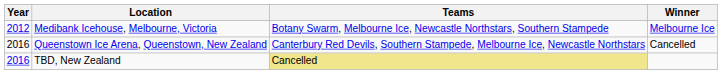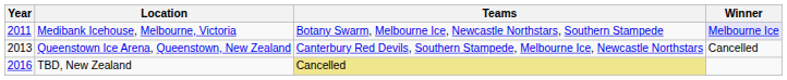 <table class="wikitable">
 <tr>
 <th>Year</th>
 <th>Location</th>
 <th>Teams</th>
 <th>Winner</th>
 </tr>
 <tr>
-<td><a href='#'>2012</a></td>
+<td><a href='#'>2011</a></td>
 <td><a href='#'>Medibank Icehouse</a>, <a href='#'>Melbourne, Victoria</a></td>
 <td><a href='#'>Botany Swarm</a>, <a href='#'>Melbourne Ice</a>, <a href='#'>Newcastle Northstars</a>, <a href='#'>Southern Stampede</a></td>
-<td><a href='#'>Melbourne Ice</a></td>
+<td style="background: lavender;"><a href='#'>Melbourne Ice</a></td>
 </tr>
 <tr>
-<td>2016</td>
+<td>2013</td>
 <td><a href='#'>Queenstown Ice Arena</a>, <a href='#'>Queenstown, New Zealand</a></td>
 <td><a href='#'>Canterbury Red Devils</a>, <a href='#'>Southern Stampede</a>, <a href='#'>Melbourne Ice</a>, <a href='#'>Newcastle Northstars</a></td>
 <td>Cancelled</td>
 </tr>
 <tr>
 <td><a href='#'>2016</a></td>
 <td>TBD, New Zealand</td>
 <td style="background: khaki;">Cancelled</td>
 <td></td>
 </tr>
 </table>
